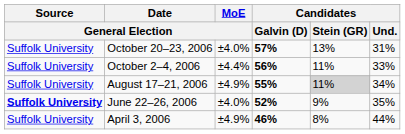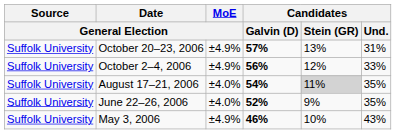 <table class=wikitable>
 <tr>
 <th>Source</th>
 <th>Date</th>
 <th><a href='#'>MoE</a></th>
 <th colspan=3>Candidates</th>
 </tr>
 <tr bgcolor=lightgrey>
 <th colspan=3>General Election</th>
 <th>Galvin (D)</th>
 <th>Stein (GR)</th>
 <th>Und.</th>
 </tr>
 <tr>
 <td><a href='#'>Suffolk University</a></td>
 <td>October 20–23, 2006</td>
-<td>±4.0%</td>
+<td>±4.9%</td>
 <td><strong>57%</strong></td>
 <td>13%</td>
 <td>31%</td>
 </tr>
 <tr>
 <td><a href='#'>Suffolk University</a></td>
 <td>October 2–4, 2006</td>
-<td>±4.4%</td>
+<td>±4.9%</td>
 <td><strong>56%</strong></td>
-<td>11%</td>
+<td>12%</td>
 <td>33%</td>
 </tr>
 <tr>
 <td><a href='#'>Suffolk University</a></td>
 <td>August 17–21, 2006</td>
-<td>±4.9%</td>
-<td><strong>55%</strong></td>
+<td>±4.0%</td>
+<td><strong>54%</strong></td>
 <td style="background: lightgrey;">11%</td>
-<td>34%</td>
+<td>35%</td>
 </tr>
 <tr>
-<td><strong><a href='#'>Suffolk University</a></strong></td>
+<td><a href='#'>Suffolk University</a></td>
 <td>June 22–26, 2006</td>
 <td>±4.0%</td>
 <td><strong>52%</strong></td>
 <td>9%</td>
 <td>35%</td>
 </tr>
 <tr>
 <td><a href='#'>Suffolk University</a></td>
-<td>April 3, 2006</td>
+<td>May 3, 2006</td>
 <td>±4.9%</td>
 <td><strong>46%</strong></td>
-<td>8%</td>
-<td>44%</td>
+<td>10%</td>
+<td>43%</td>
 </tr>
 </table>
